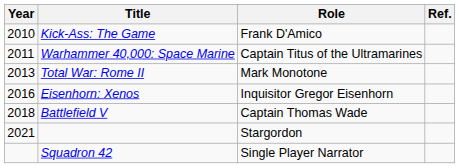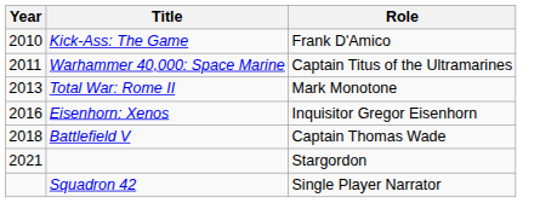 <table class="wikitable sortable">
 <tr>
 <th>Year</th>
 <th>Title</th>
 <th>Role</th>
-<th>Ref.</th>
 </tr>
 <tr>
 <td>2010</td>
 <td><em><a href='#'>Kick-Ass: The Game</a></em></td>
 <td>Frank D'Amico</td>
-<td></td>
 </tr>
 <tr>
 <td>2011</td>
 <td><em><a href='#'>Warhammer 40,000: Space Marine</a></em></td>
 <td>Captain Titus of the Ultramarines</td>
-<td></td>
 </tr>
 <tr>
 <td>2013</td>
 <td><em><a href='#'>Total War: Rome II</a></em></td>
 <td>Mark Monotone</td>
-<td></td>
 </tr>
 <tr>
 <td>2016</td>
 <td><em><a href='#'>Eisenhorn: Xenos</a></em></td>
 <td>Inquisitor Gregor Eisenhorn</td>
-<td></td>
 </tr>
 <tr>
 <td>2018</td>
 <td><em><a href='#'>Battlefield V</a></em></td>
 <td>Captain Thomas Wade</td>
-<td></td>
 </tr>
 <tr>
 <td>2021</td>
 <td><em></em></td>
 <td>Stargordon</td>
-<td></td>
 </tr>
 <tr>
 <td></td>
 <td><a href='#'><em>Squadron 42</em></a></td>
 <td>Single Player Narrator</td>
-<td></td>
 </tr>
 </table>
